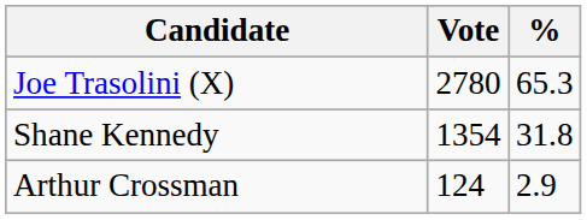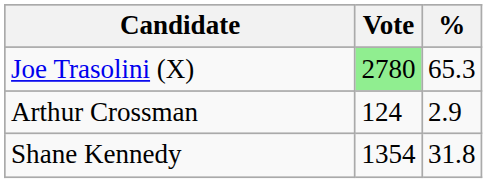 <table class="wikitable">
 <tr>
 <th bgcolor="#DDDDFF" width="200px">Candidate</th>
 <th bgcolor="#DDDDFF">Vote</th>
 <th bgcolor="#DDDDFF">%</th>
 </tr>
 <tr>
 <td><a href='#'>Joe Trasolini</a> (X)</td>
-<td>2780</td>
+<td style="background: lightgreen;">2780</td>
 <td>65.3</td>
+</tr>
+<tr>
+<td>Arthur Crossman</td>
+<td>124</td>
+<td>2.9</td>
 </tr>
 <tr>
 <td>Shane Kennedy</td>
 <td>1354</td>
 <td>31.8</td>
 </tr>
-<tr>
-<td>Arthur Crossman</td>
-<td>124</td>
-<td>2.9</td>
-</tr>
 </table>
